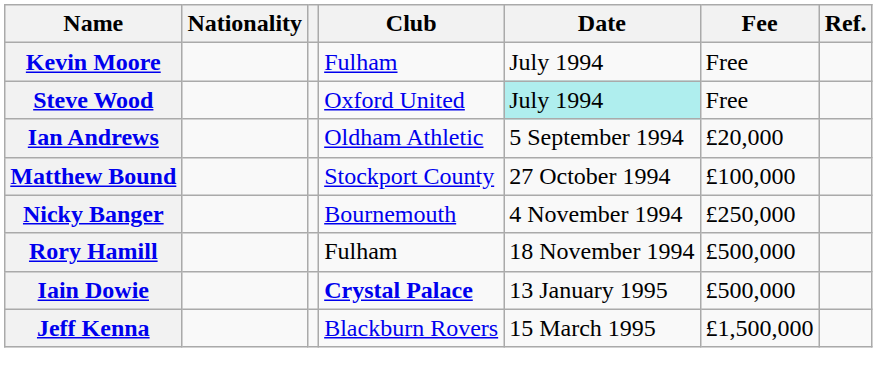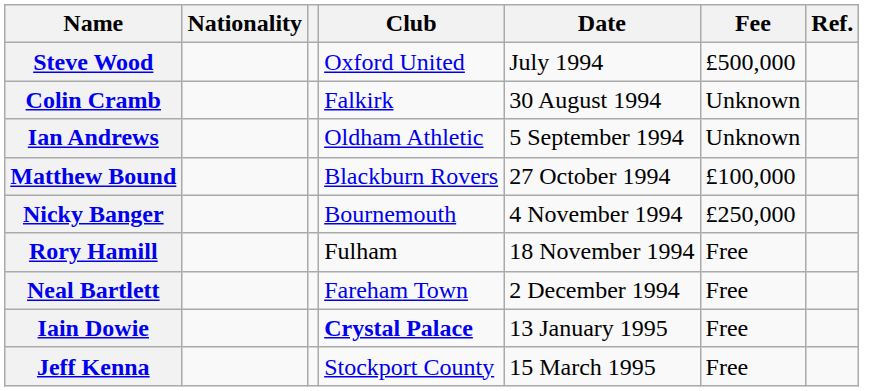 <table class="wikitable plainrowheaders">
 <tr>
 <th scope="col">Name</th>
 <th scope="col">Nationality</th>
 <th scope="col"></th>
 <th scope="col">Club</th>
 <th scope="col">Date</th>
 <th scope="col">Fee</th>
 <th scope="col">Ref.</th>
 </tr>
 <tr>
-<th scope="row"><a href='#'>Kevin Moore</a></th>
-<td></td>
-<td align="center"></td>
-<td> <a href='#'>Fulham</a></td>
-<td>July 1994</td>
-<td>Free</td>
-<td align="center"></td>
-</tr>
-<tr>
 <th scope="row"><a href='#'>Steve Wood</a></th>
 <td></td>
 <td align="center"></td>
 <td> <a href='#'>Oxford United</a></td>
-<td style="background: paleturquoise;">July 1994</td>
-<td>Free</td>
+<td>July 1994</td>
+<td>£500,000</td>
+<td align="center"></td>
+</tr>
+<tr>
+<th scope="row"><a href='#'>Colin Cramb</a></th>
+<td></td>
+<td align="center"></td>
+<td> <a href='#'>Falkirk</a></td>
+<td>30 August 1994</td>
+<td>Unknown</td>
 <td align="center"></td>
 </tr>
 <tr>
 <th scope="row"><a href='#'>Ian Andrews</a></th>
 <td></td>
 <td align="center"></td>
 <td> <a href='#'>Oldham Athletic</a></td>
 <td>5 September 1994</td>
-<td>£20,000</td>
+<td>Unknown</td>
 <td align="center"></td>
 </tr>
 <tr>
 <th scope="row"><a href='#'>Matthew Bound</a></th>
 <td></td>
 <td align="center"></td>
-<td> <a href='#'>Stockport County</a></td>
+<td> <a href='#'>Blackburn Rovers</a></td>
 <td>27 October 1994</td>
 <td>£100,000</td>
 <td align="center"></td>
 </tr>
 <tr>
 <th scope="row"><a href='#'>Nicky Banger</a></th>
 <td></td>
 <td align="center"></td>
 <td> <a href='#'>Bournemouth</a></td>
 <td>4 November 1994</td>
 <td>£250,000</td>
 <td align="center"></td>
 </tr>
 <tr>
 <th scope="row"><a href='#'>Rory Hamill</a></th>
 <td></td>
 <td align="center"></td>
 <td> Fulham</td>
 <td>18 November 1994</td>
-<td>£500,000</td>
+<td>Free</td>
+<td align="center"></td>
+</tr>
+<tr>
+<th scope="row"><a href='#'>Neal Bartlett</a></th>
+<td></td>
+<td align="center"></td>
+<td> <a href='#'>Fareham Town</a></td>
+<td>2 December 1994</td>
+<td>Free</td>
 <td align="center"></td>
 </tr>
 <tr>
 <th scope="row"><a href='#'>Iain Dowie</a></th>
 <td></td>
 <td align="center"></td>
 <td><strong> <a href='#'>Crystal Palace</a></strong></td>
 <td>13 January 1995</td>
-<td>£500,000</td>
+<td>Free</td>
 <td align="center"></td>
 </tr>
 <tr>
 <th scope="row"><a href='#'>Jeff Kenna</a></th>
 <td></td>
 <td align="center"></td>
-<td> <a href='#'>Blackburn Rovers</a></td>
+<td> <a href='#'>Stockport County</a></td>
 <td>15 March 1995</td>
-<td>£1,500,000</td>
+<td>Free</td>
 <td align="center"></td>
 </tr>
 </table>
